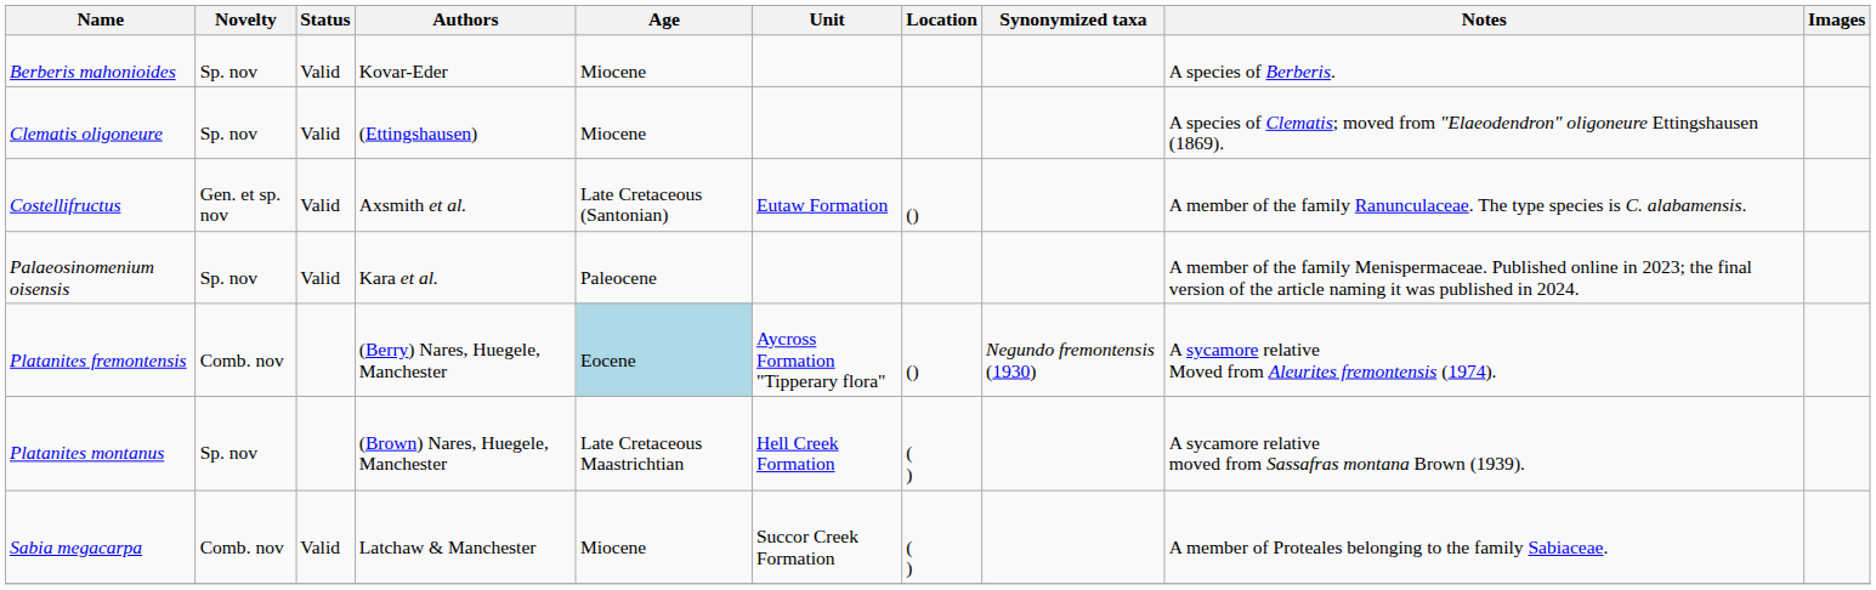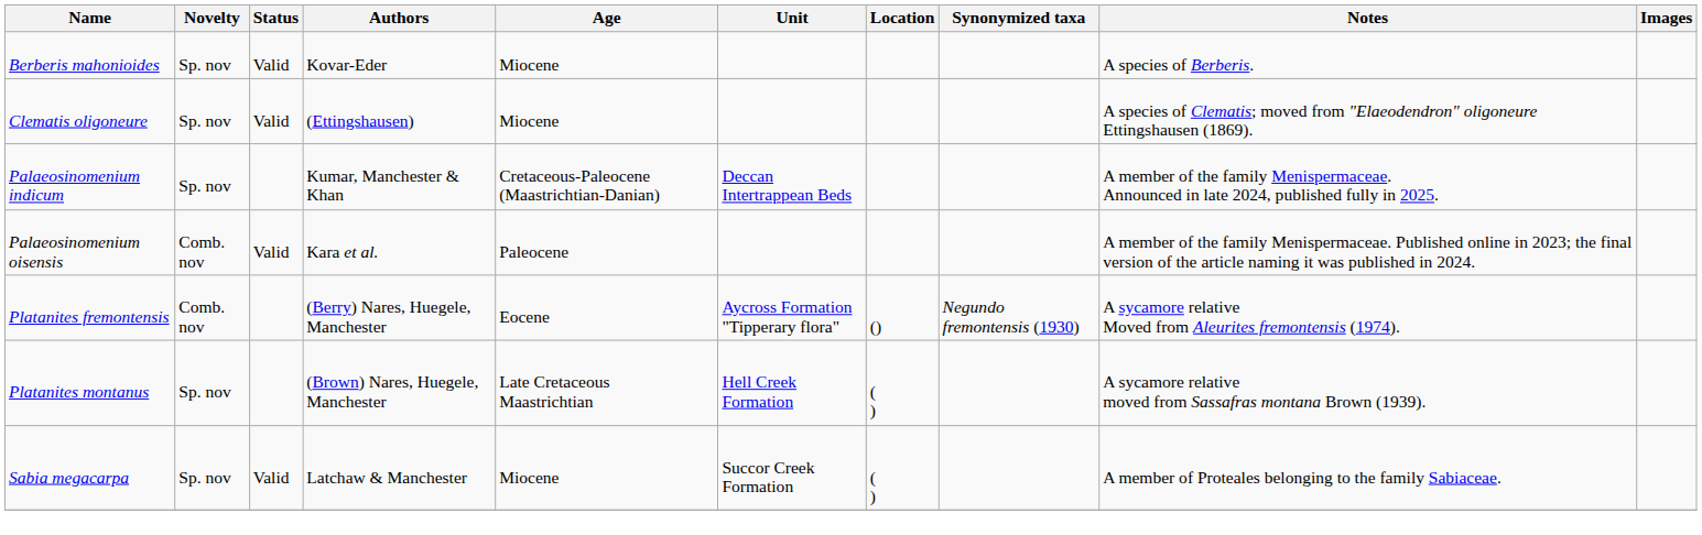 <table class="wikitable sortable" align="center" width="100%">
 <tr>
 <th>Name</th>
 <th>Novelty</th>
 <th>Status</th>
 <th>Authors</th>
 <th>Age</th>
 <th>Unit</th>
 <th>Location</th>
 <th>Synonymized taxa</th>
 <th>Notes</th>
 <th>Images</th>
 </tr>
 <tr>
 <td><br><em><a href='#'>Berberis mahonioides</a></em></td>
 <td><br>Sp. nov</td>
 <td><br>Valid</td>
 <td><br>Kovar-Eder</td>
 <td><br>Miocene</td>
 <td></td>
 <td><br></td>
 <td></td>
 <td><br>A species of <em><a href='#'>Berberis</a></em>.</td>
 <td></td>
 </tr>
 <tr>
 <td><br><em><a href='#'>Clematis oligoneure</a></em></td>
 <td><br>Sp. nov</td>
 <td><br>Valid</td>
 <td><br>(<a href='#'>Ettingshausen</a>)</td>
 <td><br>Miocene</td>
 <td></td>
 <td><br></td>
 <td></td>
 <td><br>A species of <em><a href='#'>Clematis</a></em>; moved from <em>"Elaeodendron" oligoneure</em> Ettingshausen (1869).</td>
 <td></td>
 </tr>
 <tr>
-<td><br><em><a href='#'>Costellifructus</a></em></td>
-<td><br>Gen. et sp. nov</td>
-<td><br>Valid</td>
-<td><br>Axsmith <em>et al.</em></td>
-<td><br>Late Cretaceous (Santonian)</td>
-<td><br><a href='#'>Eutaw Formation</a></td>
-<td><br><br>()</td>
+<td><br><em><a href='#'>Palaeosinomenium indicum</a></em></td>
+<td><br>Sp. nov</td>
 <td></td>
-<td><br>A member of the family <a href='#'>Ranunculaceae</a>. The type species is <em>C. alabamensis</em>.</td>
+<td><br>Kumar, Manchester & Khan</td>
+<td><br>Cretaceous-Paleocene (Maastrichtian-Danian)</td>
+<td><br><a href='#'>Deccan</a> <a href='#'>Intertrappean Beds</a></td>
+<td><br></td>
+<td></td>
+<td><br>A member of the family <a href='#'>Menispermaceae</a>.<br>Announced in late 2024, published fully in <a href='#'>2025</a>.</td>
 <td></td>
 </tr>
 <tr>
 <td><br><em>Palaeosinomenium oisensis</em></td>
-<td><br>Sp. nov</td>
+<td><br>Comb. nov</td>
 <td><br>Valid</td>
 <td><br>Kara <em>et al.</em></td>
 <td><br>Paleocene</td>
 <td></td>
 <td><br></td>
 <td></td>
 <td><br>A member of the family Menispermaceae. Published online in 2023; the final version of the article naming it was published in 2024.</td>
 <td></td>
 </tr>
 <tr>
 <td><br><em><a href='#'>Platanites fremontensis</a></em></td>
 <td><br>Comb. nov</td>
 <td></td>
 <td><br>(<a href='#'>Berry</a>) Nares, Huegele, Manchester</td>
-<td style="background: lightblue;"><br>Eocene</td>
+<td><br>Eocene</td>
 <td><br><a href='#'>Aycross Formation</a><br>"Tipperary flora"</td>
 <td><br><br>()</td>
 <td><br><em>Negundo fremontensis</em> (<a href='#'>1930</a>)</td>
 <td><br>A <a href='#'>sycamore</a> relative<br> Moved from <em><a href='#'>Aleurites fremontensis</a></em> (<a href='#'>1974</a>).</td>
 <td></td>
 </tr>
 <tr>
 <td><br><em><a href='#'>Platanites montanus</a></em></td>
 <td><br>Sp. nov</td>
 <td></td>
 <td><br>(<a href='#'>Brown</a>) Nares, Huegele, Manchester</td>
 <td><br>Late Cretaceous<br>Maastrichtian</td>
 <td><br><a href='#'>Hell Creek Formation</a></td>
 <td><br><br>(<br>)</td>
 <td></td>
 <td><br>A sycamore relative<br> moved from <em>Sassafras montana</em> Brown (1939).</td>
 <td></td>
 </tr>
 <tr>
 <td><br><em><a href='#'>Sabia megacarpa</a></em></td>
-<td><br>Comb. nov</td>
+<td><br>Sp. nov</td>
 <td><br>Valid</td>
 <td><br>Latchaw & Manchester</td>
 <td><br>Miocene</td>
 <td><br>Succor Creek Formation</td>
 <td><br><br>(<br>)</td>
 <td></td>
 <td><br>A member of Proteales belonging to the family <a href='#'>Sabiaceae</a>.</td>
 <td></td>
 </tr>
 <tr>
 </tr>
 </table>
